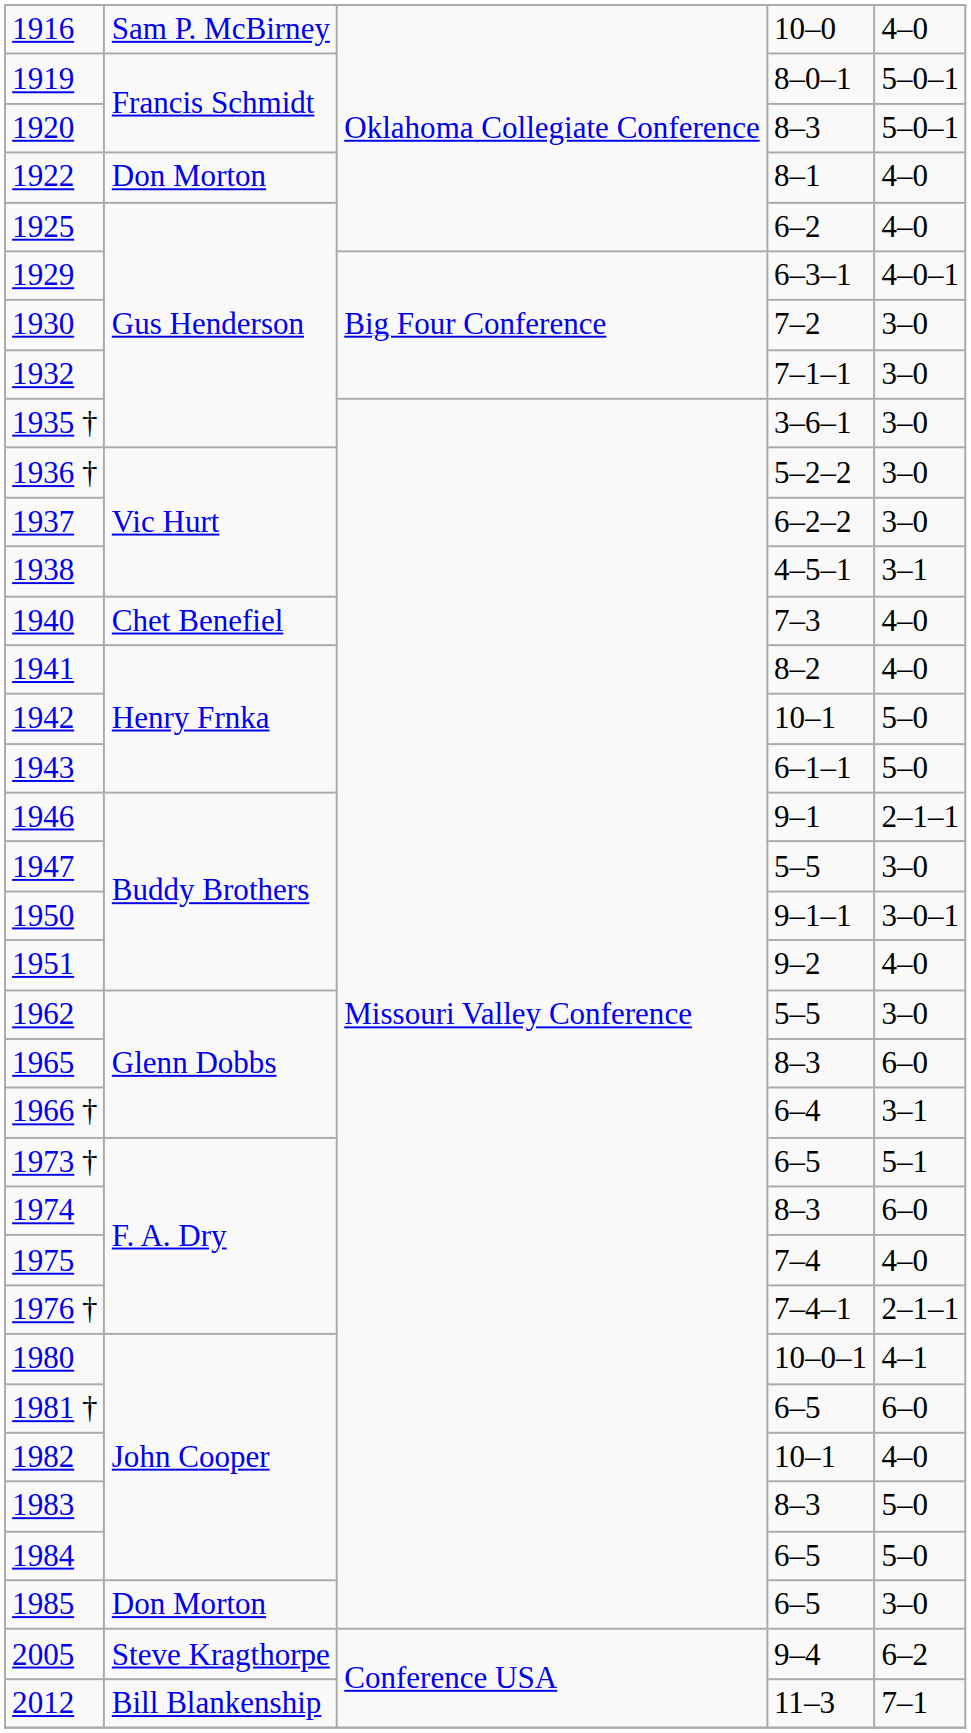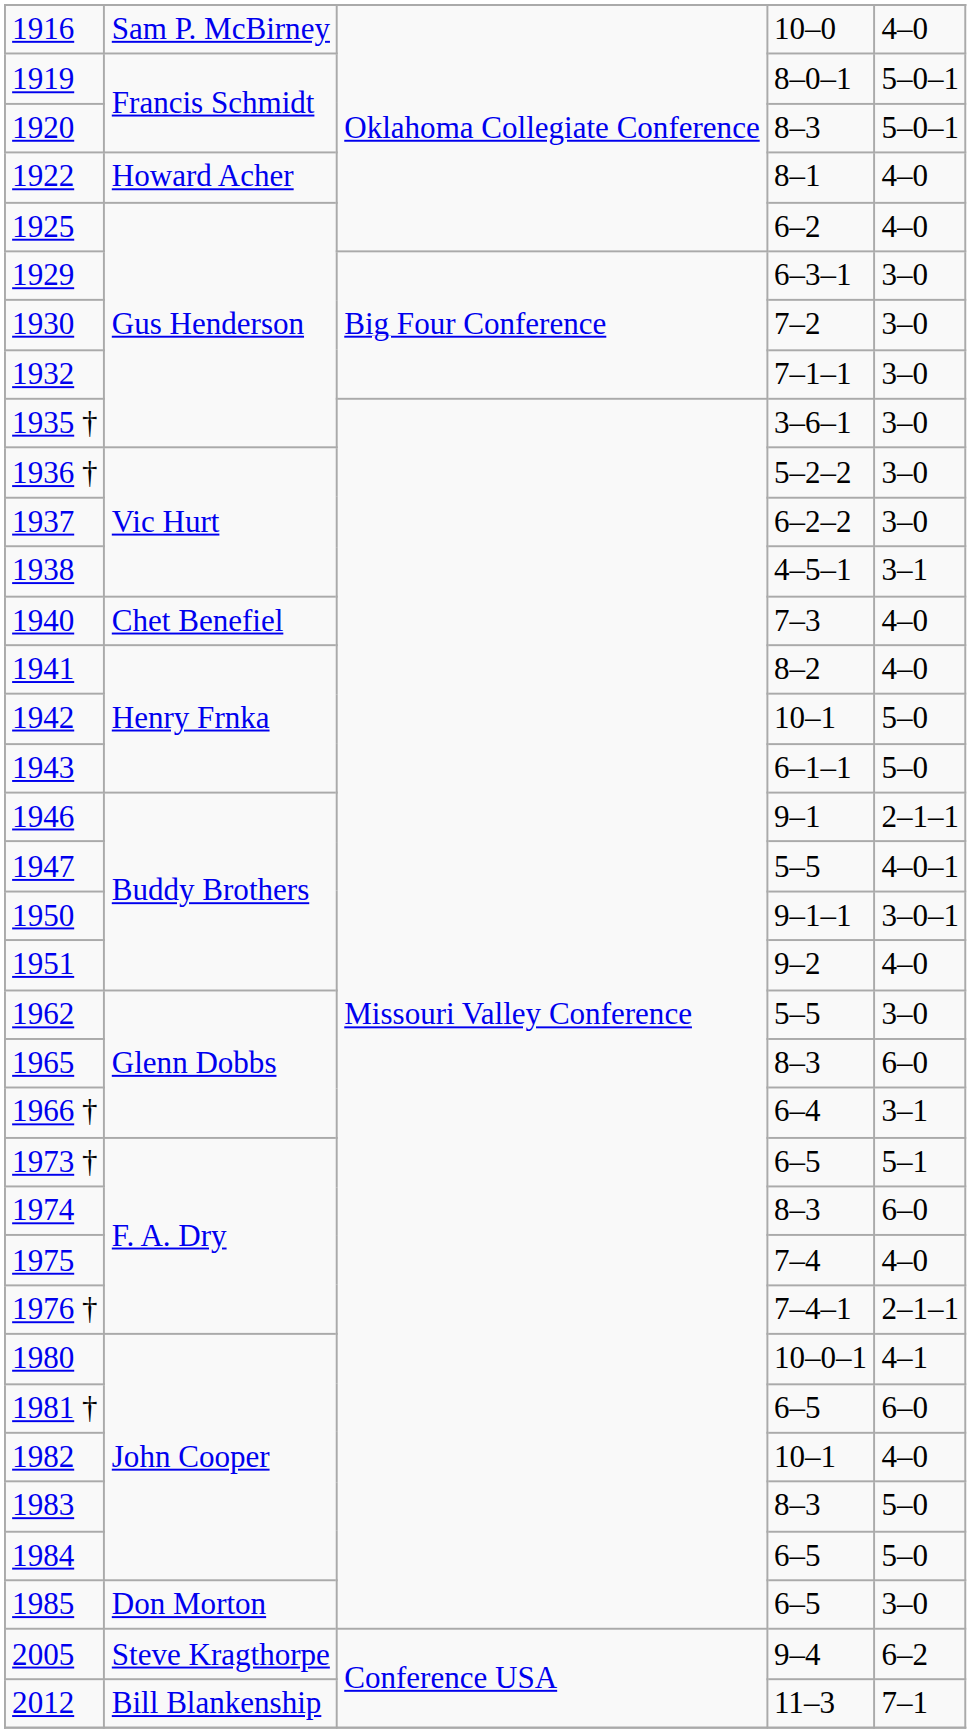 <table class="wikitable">
 <tr>
 </tr>
 <tr>
 <td><a href='#'>1916</a></td>
 <td><a href='#'>Sam P. McBirney</a></td>
 <td rowspan="5"><a href='#'>Oklahoma Collegiate Conference</a></td>
 <td>10–0</td>
 <td>4–0</td>
 </tr>
 <tr>
 <td><a href='#'>1919</a></td>
 <td rowspan="2"><a href='#'>Francis Schmidt</a></td>
 <td>8–0–1</td>
 <td>5–0–1</td>
 </tr>
 <tr>
 <td><a href='#'>1920</a></td>
 <td>8–3</td>
 <td>5–0–1</td>
 </tr>
 <tr>
 <td><a href='#'>1922</a></td>
-<td><a href='#'>Don Morton</a></td>
+<td><a href='#'>Howard Acher</a></td>
 <td>8–1</td>
 <td>4–0</td>
 </tr>
 <tr>
 <td><a href='#'>1925</a></td>
 <td rowspan="5"><a href='#'>Gus Henderson</a></td>
 <td>6–2</td>
 <td>4–0</td>
 </tr>
 <tr>
 <td><a href='#'>1929</a></td>
 <td rowspan="3"><a href='#'>Big Four Conference</a></td>
 <td>6–3–1</td>
-<td>4–0–1</td>
+<td>3–0</td>
 </tr>
 <tr>
 <td><a href='#'>1930</a></td>
 <td>7–2</td>
 <td>3–0</td>
 </tr>
 <tr>
 <td><a href='#'>1932</a></td>
 <td>7–1–1</td>
 <td>3–0</td>
 </tr>
 <tr>
 <td><a href='#'>1935</a> †</td>
 <td rowspan="25"><a href='#'>Missouri Valley Conference</a></td>
 <td>3–6–1</td>
 <td>3–0</td>
 </tr>
 <tr>
 <td><a href='#'>1936</a> †</td>
 <td rowspan="3"><a href='#'>Vic Hurt</a></td>
 <td>5–2–2</td>
 <td>3–0</td>
 </tr>
 <tr>
 <td><a href='#'>1937</a></td>
 <td>6–2–2</td>
 <td>3–0</td>
 </tr>
 <tr>
 <td><a href='#'>1938</a></td>
 <td>4–5–1</td>
 <td>3–1</td>
 </tr>
 <tr>
 <td><a href='#'>1940</a></td>
 <td><a href='#'>Chet Benefiel</a></td>
 <td>7–3</td>
 <td>4–0</td>
 </tr>
 <tr>
 <td><a href='#'>1941</a></td>
 <td rowspan="3"><a href='#'>Henry Frnka</a></td>
 <td>8–2</td>
 <td>4–0</td>
 </tr>
 <tr>
 <td><a href='#'>1942</a></td>
 <td>10–1</td>
 <td>5–0</td>
 </tr>
 <tr>
 <td><a href='#'>1943</a></td>
 <td>6–1–1</td>
 <td>5–0</td>
 </tr>
 <tr>
 <td><a href='#'>1946</a></td>
 <td rowspan="4"><a href='#'>Buddy Brothers</a></td>
 <td>9–1</td>
 <td>2–1–1</td>
 </tr>
 <tr>
 <td><a href='#'>1947</a></td>
 <td>5–5</td>
-<td>3–0</td>
+<td>4–0–1</td>
 </tr>
 <tr>
 <td><a href='#'>1950</a></td>
 <td>9–1–1</td>
 <td>3–0–1</td>
 </tr>
 <tr>
 <td><a href='#'>1951</a></td>
 <td>9–2</td>
 <td>4–0</td>
 </tr>
 <tr>
 <td><a href='#'>1962</a></td>
 <td rowspan="3"><a href='#'>Glenn Dobbs</a></td>
 <td>5–5</td>
 <td>3–0</td>
 </tr>
 <tr>
 <td><a href='#'>1965</a></td>
 <td>8–3</td>
 <td>6–0</td>
 </tr>
 <tr>
 <td><a href='#'>1966</a> †</td>
 <td>6–4</td>
 <td>3–1</td>
 </tr>
 <tr>
 <td><a href='#'>1973</a> †</td>
 <td rowspan="4"><a href='#'>F. A. Dry</a></td>
 <td>6–5</td>
 <td>5–1</td>
 </tr>
 <tr>
 <td><a href='#'>1974</a></td>
 <td>8–3</td>
 <td>6–0</td>
 </tr>
 <tr>
 <td><a href='#'>1975</a></td>
 <td>7–4</td>
 <td>4–0</td>
 </tr>
 <tr>
 <td><a href='#'>1976</a> †</td>
 <td>7–4–1</td>
 <td>2–1–1</td>
 </tr>
 <tr>
 <td><a href='#'>1980</a></td>
 <td rowspan="5"><a href='#'>John Cooper</a></td>
 <td>10–0–1</td>
 <td>4–1</td>
 </tr>
 <tr>
 <td><a href='#'>1981</a> †</td>
 <td>6–5</td>
 <td>6–0</td>
 </tr>
 <tr>
 <td><a href='#'>1982</a></td>
 <td>10–1</td>
 <td>4–0</td>
 </tr>
 <tr>
 <td><a href='#'>1983</a></td>
 <td>8–3</td>
 <td>5–0</td>
 </tr>
 <tr>
 <td><a href='#'>1984</a></td>
 <td>6–5</td>
 <td>5–0</td>
 </tr>
 <tr>
 <td><a href='#'>1985</a></td>
 <td><a href='#'>Don Morton</a></td>
 <td>6–5</td>
 <td>3–0</td>
 </tr>
 <tr>
 <td><a href='#'>2005</a></td>
 <td><a href='#'>Steve Kragthorpe</a></td>
 <td rowspan="2"><a href='#'>Conference USA</a></td>
 <td>9–4</td>
 <td>6–2</td>
 </tr>
 <tr>
 <td><a href='#'>2012</a></td>
 <td><a href='#'>Bill Blankenship</a></td>
 <td>11–3</td>
 <td>7–1</td>
 </tr>
 <tr>
 </tr>
 </table>
